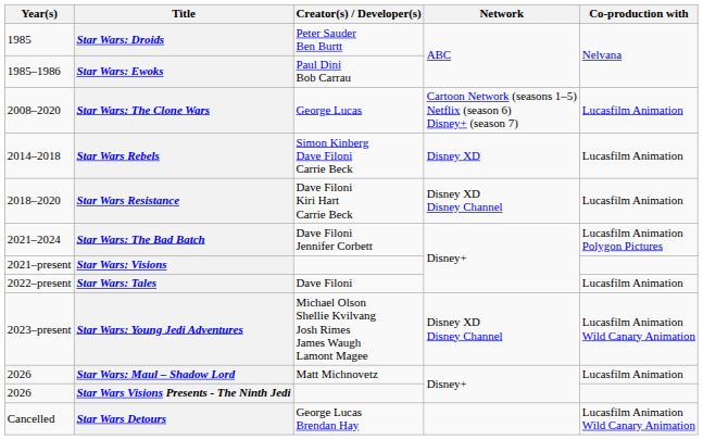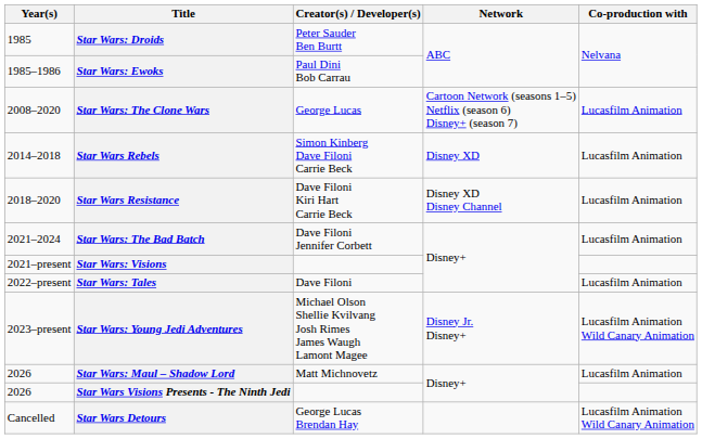 <table class="wikitable sortable">
 <tr>
 <th>Year(s)</th>
 <th>Title</th>
 <th>Creator(s) / Developer(s)</th>
 <th>Network</th>
 <th>Co-production with</th>
 </tr>
 <tr>
 <td style="text-align:left">1985</td>
 <th scope="row" style="text-align:left"><em><a href='#'>Star Wars: Droids</a></em></th>
 <td><a href='#'>Peter Sauder</a><br><a href='#'>Ben Burtt</a></td>
 <td rowspan="2"><a href='#'>ABC</a></td>
 <td rowspan="2"><a href='#'>Nelvana</a></td>
 </tr>
 <tr>
 <td style="text-align:left">1985–1986</td>
 <th scope="row" style="text-align:left"><em><a href='#'>Star Wars: Ewoks</a></em></th>
 <td><a href='#'>Paul Dini</a><br>Bob Carrau</td>
 </tr>
 <tr>
 <td style="text-align:left">2008–2020</td>
 <th scope="row" style="text-align:left"><em><a href='#'>Star Wars: The Clone Wars</a></em></th>
 <td><a href='#'>George Lucas</a></td>
 <td><a href='#'>Cartoon Network</a> (seasons 1–5)<br><a href='#'>Netflix</a> (season 6)<br><a href='#'>Disney+</a> (season 7)</td>
 <td><a href='#'>Lucasfilm Animation</a></td>
 </tr>
 <tr>
 <td style="text-align:left">2014–2018</td>
 <th scope="row" style="text-align:left"><em><a href='#'>Star Wars Rebels</a></em></th>
 <td><a href='#'>Simon Kinberg</a><br><a href='#'>Dave Filoni</a> <br>Carrie Beck</td>
 <td><a href='#'>Disney XD</a></td>
 <td>Lucasfilm Animation</td>
 </tr>
 <tr>
 <td style="text-align:left">2018–2020</td>
 <th scope="row" style="text-align:left"><em><a href='#'>Star Wars Resistance</a></em></th>
 <td>Dave Filoni<br>Kiri Hart<br>Carrie Beck</td>
 <td>Disney XD<br><a href='#'>Disney Channel</a></td>
 <td>Lucasfilm Animation</td>
 </tr>
 <tr>
 <td>2021–2024</td>
 <th scope="row" style="text-align:left"><em><a href='#'>Star Wars: The Bad Batch</a></em></th>
 <td>Dave Filoni <br>Jennifer Corbett</td>
 <td rowspan="3">Disney+</td>
-<td>Lucasfilm Animation<br><a href='#'>Polygon Pictures</a><br></td>
+<td>Lucasfilm Animation</td>
 </tr>
 <tr>
 <td>2021–present</td>
 <th scope="row" style="text-align:left"><em><a href='#'>Star Wars: Visions</a></em></th>
 <td></td>
 <td></td>
 </tr>
 <tr>
 <td style="text-align:left">2022–present</td>
 <th scope="row" style="text-align:left"><em><a href='#'>Star Wars: Tales</a></em></th>
 <td>Dave Filoni</td>
 <td>Lucasfilm Animation</td>
 </tr>
 <tr>
 <td style="text-align:left">2023–present</td>
 <th scope="row" style="text-align:left"><em><a href='#'>Star Wars: Young Jedi Adventures</a></em></th>
 <td>Michael Olson<br>Shellie Kvilvang<br>Josh Rimes<br>James Waugh<br>Lamont Magee</td>
-<td>Disney XD<br><a href='#'>Disney Channel</a></td>
+<td><a href='#'>Disney Jr.</a><br>Disney+</td>
 <td>Lucasfilm Animation<br><a href='#'>Wild Canary Animation</a></td>
 </tr>
 <tr>
 <td>2026</td>
 <th scope="row" style="text-align:left"><em><a href='#'>Star Wars: Maul – Shadow Lord</a></em></th>
 <td>Matt Michnovetz</td>
 <td rowspan="2">Disney+</td>
 <td>Lucasfilm Animation</td>
 </tr>
 <tr>
 <td>2026</td>
 <th scope="row" style="text-align:left"><em><a href='#'>Star Wars Visions</a> Presents - The Ninth Jedi</em></th>
 <td></td>
 <td></td>
 </tr>
 <tr>
 <td style="text-align:left">Cancelled</td>
 <th scope="row" style="text-align:left"><em><a href='#'>Star Wars Detours</a></em></th>
 <td>George Lucas <br><a href='#'>Brendan Hay</a></td>
 <td></td>
 <td>Lucasfilm Animation<br><a href='#'>Wild Canary Animation</a></td>
 </tr>
 </table>
